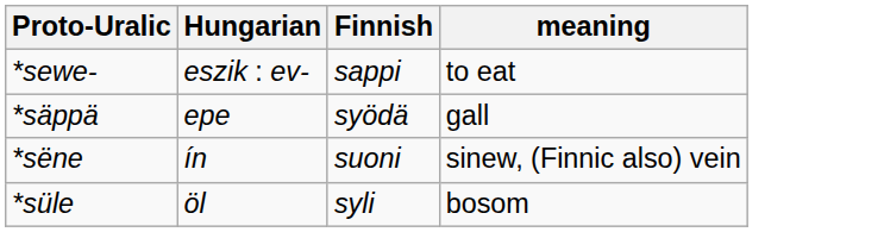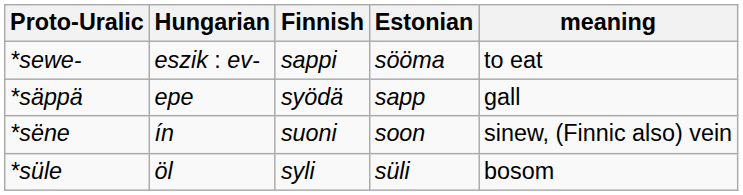 <table class="wikitable">
 <tr>
 <th>Proto-Uralic</th>
 <th>Hungarian</th>
 <th>Finnish</th>
+<th>Estonian</th>
 <th>meaning</th>
 </tr>
 <tr>
 <td><em>*sewe-</em></td>
 <td><em>eszik</em> : <em>ev-</em></td>
 <td><em>sappi</em></td>
+<td><em>sööma</em></td>
 <td>to eat</td>
 </tr>
 <tr>
 <td><em>*säppä</em></td>
 <td><em>epe</em></td>
 <td><em>syödä</em></td>
+<td><em>sapp</em></td>
 <td>gall</td>
 </tr>
 <tr>
 <td><em>*sëne</em></td>
 <td><em>ín</em></td>
 <td><em>suoni</em></td>
+<td><em>soon</em></td>
 <td>sinew, (Finnic also) vein</td>
 </tr>
 <tr>
 <td><em>*süle</em></td>
 <td><em>öl</em></td>
 <td><em>syli</em></td>
+<td><em>süli</em></td>
 <td>bosom</td>
 </tr>
 </table>
